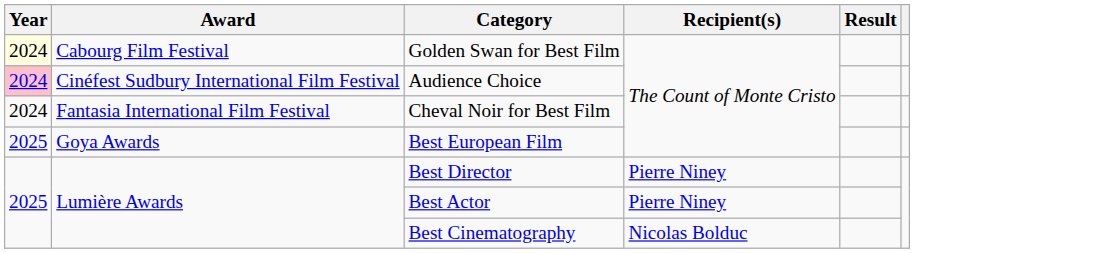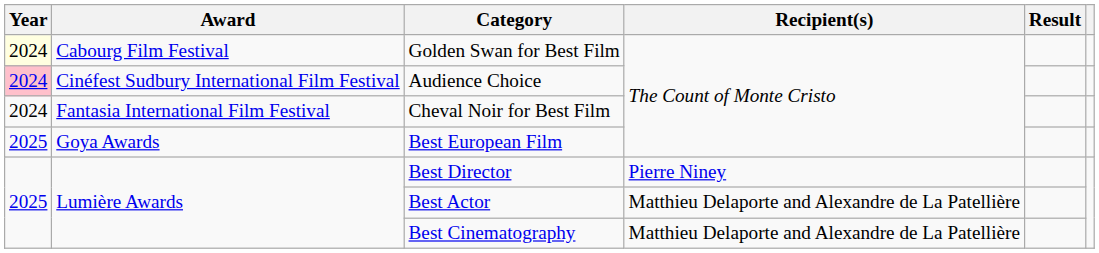 <table class="wikitable sortable">
 <tr>
 <th>Year</th>
 <th>Award</th>
 <th>Category</th>
 <th>Recipient(s)</th>
 <th>Result</th>
 <th scope="col" class="unsortable"></th>
 </tr>
 <tr>
 <td style="background: lightyellow;">2024</td>
 <td><a href='#'>Cabourg Film Festival</a></td>
 <td>Golden Swan for Best Film</td>
 <td rowspan="4"><em>The Count of Monte Cristo</em></td>
 <td></td>
 <td></td>
 </tr>
 <tr>
 <td style="background: pink;"><a href='#'>2024</a></td>
 <td><a href='#'>Cinéfest Sudbury International Film Festival</a></td>
 <td>Audience Choice</td>
 <td></td>
 <td></td>
 </tr>
 <tr>
 <td>2024</td>
 <td><a href='#'>Fantasia International Film Festival</a></td>
 <td>Cheval Noir for Best Film</td>
 <td></td>
 <td></td>
 </tr>
 <tr>
 <td><a href='#'>2025</a></td>
 <td><a href='#'>Goya Awards</a></td>
 <td><a href='#'>Best European Film</a></td>
 <td></td>
 <td></td>
 </tr>
 <tr>
 <td rowspan="3"><a href='#'>2025</a></td>
 <td rowspan="3"><a href='#'>Lumière Awards</a></td>
 <td><a href='#'>Best Director</a></td>
 <td><a href='#'>Pierre Niney</a></td>
 <td></td>
 <td rowspan="3"></td>
 </tr>
 <tr>
 <td><a href='#'>Best Actor</a></td>
-<td><a href='#'>Pierre Niney</a></td>
+<td>Matthieu Delaporte and Alexandre de La Patellière</td>
 <td></td>
 </tr>
 <tr>
 <td><a href='#'>Best Cinematography</a></td>
-<td><a href='#'>Nicolas Bolduc</a></td>
+<td>Matthieu Delaporte and Alexandre de La Patellière</td>
 <td></td>
 </tr>
 </table>
